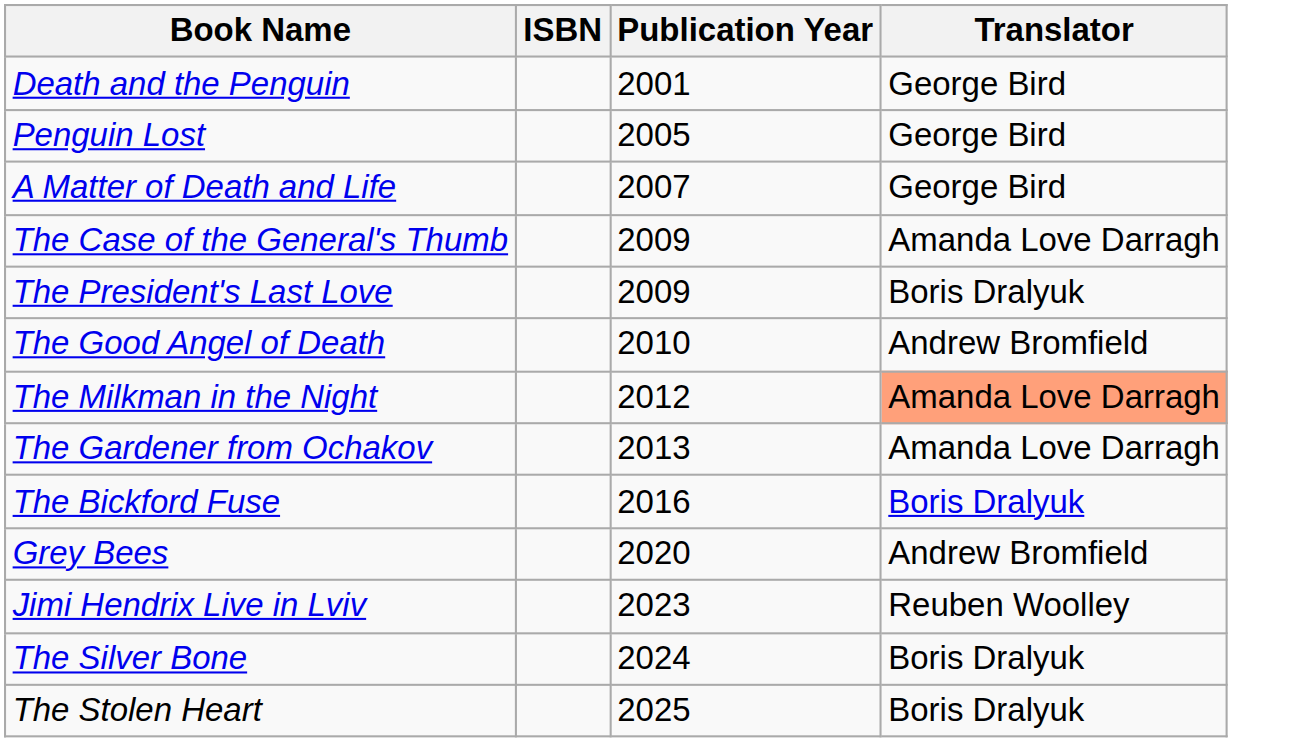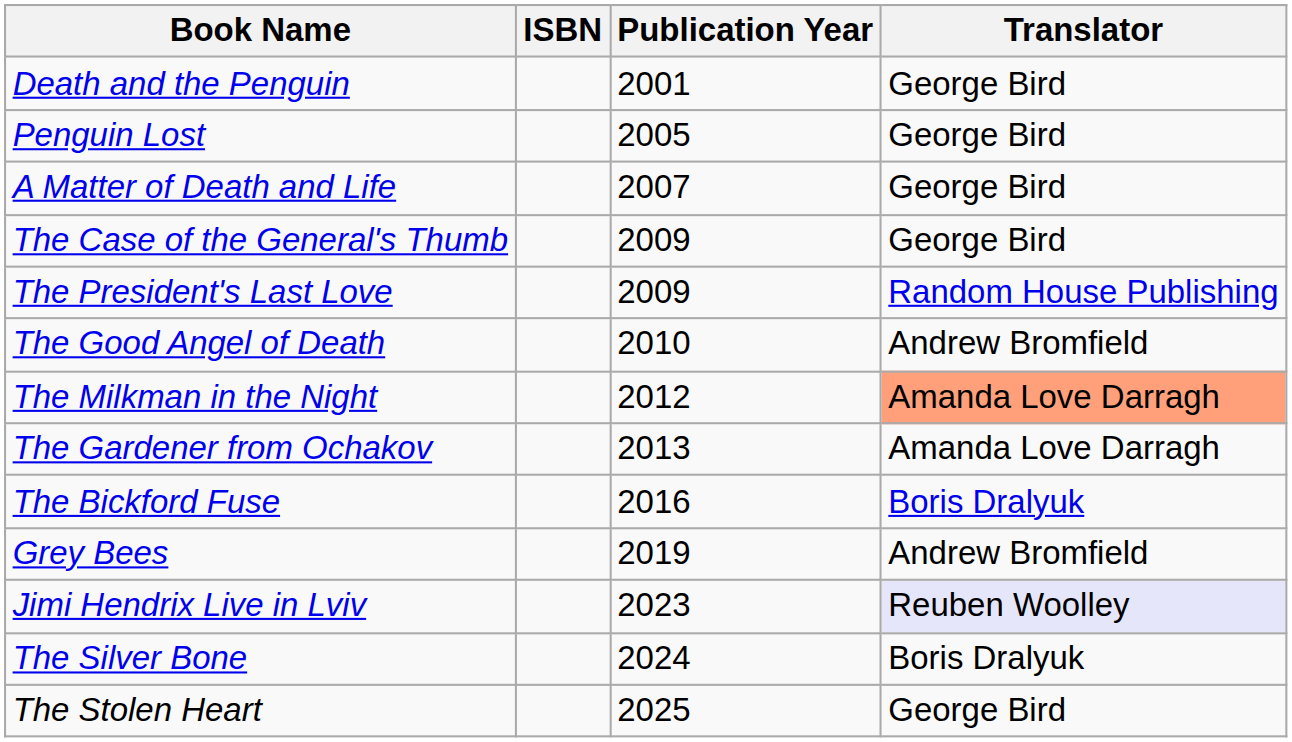 <table class="wikitable">
 <tr>
 <th scope="col">Book Name</th>
 <th scope="col">ISBN</th>
 <th scope="col">Publication Year</th>
 <th>Translator</th>
 </tr>
 <tr>
 <td><em><a href='#'>Death and the Penguin</a></em></td>
 <td></td>
 <td>2001</td>
 <td>George Bird</td>
 </tr>
 <tr>
 <td><em><a href='#'>Penguin Lost</a></em></td>
 <td></td>
 <td>2005</td>
 <td>George Bird</td>
 </tr>
 <tr>
 <td><em><a href='#'>A Matter of Death and Life</a></em></td>
 <td></td>
 <td>2007</td>
 <td>George Bird</td>
 </tr>
 <tr>
 <td><em><a href='#'>The Case of the General's Thumb</a></em></td>
 <td></td>
 <td>2009</td>
-<td>Amanda Love Darragh</td>
+<td>George Bird</td>
 </tr>
 <tr>
 <td><em><a href='#'>The President's Last Love</a></em></td>
 <td></td>
 <td>2009</td>
-<td>Boris Dralyuk</td>
+<td><a href='#'>Random House Publishing</a></td>
 </tr>
 <tr>
 <td><em><a href='#'>The Good Angel of Death</a></em></td>
 <td></td>
 <td>2010</td>
 <td>Andrew Bromfield</td>
 </tr>
 <tr>
 <td><em><a href='#'>The Milkman in the Night</a></em></td>
 <td></td>
 <td>2012</td>
 <td style="background: lightsalmon;">Amanda Love Darragh</td>
 </tr>
 <tr>
 <td><em><a href='#'>The Gardener from Ochakov</a></em></td>
 <td></td>
 <td>2013</td>
 <td>Amanda Love Darragh</td>
 </tr>
 <tr>
 <td><em><a href='#'>The Bickford Fuse</a></em></td>
 <td></td>
 <td>2016</td>
 <td><a href='#'>Boris Dralyuk</a></td>
 </tr>
 <tr>
 <td><em><a href='#'>Grey Bees</a></em></td>
 <td></td>
-<td>2020</td>
+<td>2019</td>
 <td>Andrew Bromfield</td>
 </tr>
 <tr>
 <td><em><a href='#'>Jimi Hendrix Live in Lviv</a></em></td>
 <td></td>
 <td>2023</td>
-<td>Reuben Woolley</td>
+<td style="background: lavender;">Reuben Woolley</td>
 </tr>
 <tr>
 <td><em><a href='#'>The Silver Bone</a></em></td>
 <td></td>
 <td>2024</td>
 <td>Boris Dralyuk</td>
 </tr>
 <tr>
 <td><em>The Stolen Heart</em></td>
 <td></td>
 <td>2025</td>
-<td>Boris Dralyuk</td>
+<td>George Bird</td>
 </tr>
 </table>
